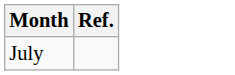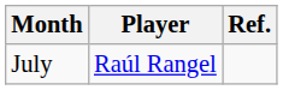 <table class="wikitable">
 <tr>
 <th>Month</th>
+<th>Player</th>
 <th>Ref.</th>
 </tr>
 <tr>
 <td>July</td>
+<td rowspan="1"> <a href='#'>Raúl Rangel</a></td>
 <td></td>
 </tr>
 </table>
